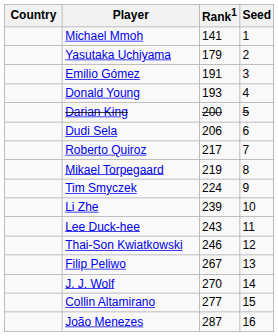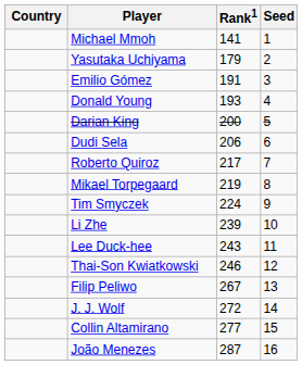 <table class="sortable wikitable">
 <tr>
 <th width="70">Country</th>
 <th width="175">Player</th>
 <th>Rank<sup>1</sup></th>
 <th>Seed</th>
 </tr>
 <tr>
 <td></td>
 <td><a href='#'>Michael Mmoh</a></td>
 <td>141</td>
 <td>1</td>
 </tr>
 <tr>
 <td></td>
 <td><a href='#'>Yasutaka Uchiyama</a></td>
 <td>179</td>
 <td>2</td>
 </tr>
 <tr>
 <td></td>
 <td><a href='#'>Emilio Gómez</a></td>
 <td>191</td>
 <td>3</td>
 </tr>
 <tr>
 <td></td>
 <td><a href='#'>Donald Young</a></td>
 <td>193</td>
 <td>4</td>
 </tr>
 <tr>
 <td><s></s></td>
 <td><s><a href='#'>Darian King</a></s></td>
 <td><s>200</s></td>
 <td><s>5</s></td>
 </tr>
 <tr>
 <td></td>
 <td><a href='#'>Dudi Sela</a></td>
 <td>206</td>
 <td>6</td>
 </tr>
 <tr>
 <td></td>
 <td><a href='#'>Roberto Quiroz</a></td>
 <td>217</td>
 <td>7</td>
 </tr>
 <tr>
 <td></td>
 <td><a href='#'>Mikael Torpegaard</a></td>
 <td>219</td>
 <td>8</td>
 </tr>
 <tr>
 <td></td>
 <td><a href='#'>Tim Smyczek</a></td>
 <td>224</td>
 <td>9</td>
 </tr>
 <tr>
 <td></td>
 <td><a href='#'>Li Zhe</a></td>
 <td>239</td>
 <td>10</td>
 </tr>
 <tr>
 <td></td>
 <td><a href='#'>Lee Duck-hee</a></td>
 <td>243</td>
 <td>11</td>
 </tr>
 <tr>
 <td></td>
 <td><a href='#'>Thai-Son Kwiatkowski</a></td>
 <td>246</td>
 <td>12</td>
 </tr>
 <tr>
 <td></td>
 <td><a href='#'>Filip Peliwo</a></td>
 <td>267</td>
 <td>13</td>
 </tr>
 <tr>
 <td></td>
 <td><a href='#'>J. J. Wolf</a></td>
-<td>270</td>
+<td>272</td>
 <td>14</td>
 </tr>
 <tr>
 <td></td>
 <td><a href='#'>Collin Altamirano</a></td>
 <td>277</td>
 <td>15</td>
 </tr>
 <tr>
 <td></td>
 <td><a href='#'>João Menezes</a></td>
 <td>287</td>
 <td>16</td>
 </tr>
 </table>
